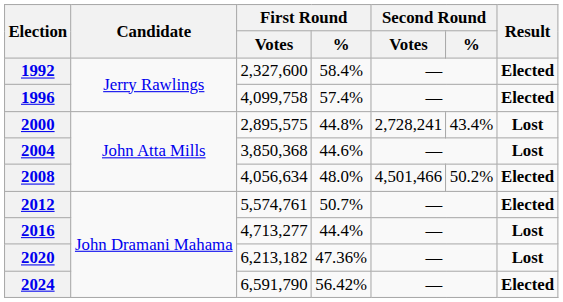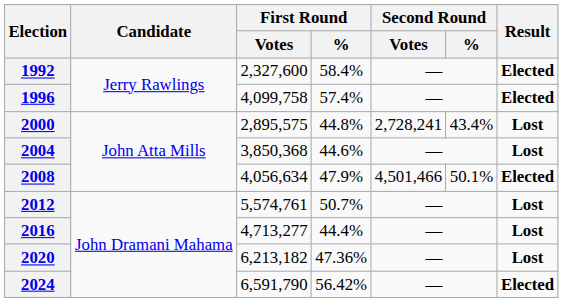 <table class=wikitable style=text-align:center>
 <tr>
 <th rowspan="2">Election</th>
 <th rowspan="2">Candidate</th>
 <th colspan="2">First Round</th>
 <th colspan="2">Second Round</th>
 <th rowspan="2">Result</th>
 </tr>
 <tr>
 <th>Votes</th>
 <th>%</th>
 <th>Votes</th>
 <th>%</th>
 </tr>
 <tr>
 <th align="center"><a href='#'>1992</a></th>
 <td rowspan="2" align="center"><a href='#'>Jerry Rawlings</a></td>
 <td align="center">2,327,600</td>
 <td align="center">58.4%</td>
 <td colspan="2">—</td>
 <td><strong>Elected</strong> </td>
 </tr>
 <tr>
 <th align="center"><a href='#'>1996</a></th>
 <td align="center">4,099,758</td>
 <td align="center">57.4%</td>
 <td colspan="2">—</td>
 <td><strong>Elected</strong> </td>
 </tr>
 <tr>
 <th align="center"><a href='#'>2000</a></th>
 <td rowspan="3" align="center"><a href='#'>John Atta Mills</a></td>
 <td align="center">2,895,575</td>
 <td align="center">44.8%</td>
 <td>2,728,241</td>
 <td>43.4%</td>
 <td><strong>Lost</strong> </td>
 </tr>
 <tr>
 <th align=center><a href='#'>2004</a></th>
 <td align=center>3,850,368</td>
 <td align=center>44.6%</td>
 <td colspan="2">—</td>
 <td><strong>Lost</strong> </td>
 </tr>
 <tr>
 <th align="center"><a href='#'>2008</a></th>
 <td align="center">4,056,634</td>
-<td align="center">48.0%</td>
+<td align="center">47.9%</td>
 <td>4,501,466</td>
-<td>50.2%</td>
+<td>50.1%</td>
 <td><strong>Elected</strong> </td>
 </tr>
 <tr>
 <th align="center"><a href='#'>2012</a></th>
 <td rowspan="4" align="center"><a href='#'>John Dramani Mahama</a></td>
 <td align="center">5,574,761</td>
 <td align="center">50.7%</td>
 <td colspan="2">—</td>
-<td><strong>Elected</strong> </td>
+<td><strong>Lost</strong> </td>
 </tr>
 <tr>
 <th align="center"><a href='#'>2016</a></th>
 <td align="center">4,713,277</td>
 <td align="center">44.4%</td>
 <td colspan="2">—</td>
 <td><strong>Lost</strong> </td>
 </tr>
 <tr>
 <th align="center"><a href='#'>2020</a></th>
 <td align="center">6,213,182</td>
 <td align="center">47.36%</td>
 <td colspan="2">—</td>
 <td><strong>Lost</strong> </td>
 </tr>
 <tr>
 <th align="center"><a href='#'>2024</a></th>
 <td align="center">6,591,790</td>
 <td align="center">56.42%</td>
 <td colspan="2">—</td>
 <td><strong>Elected</strong> </td>
 </tr>
 </table>
